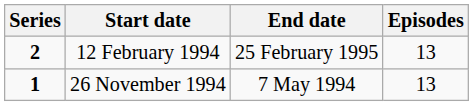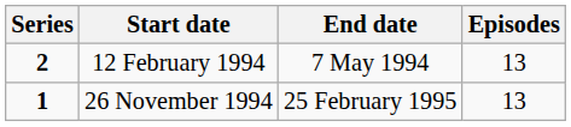 <table class="wikitable" style="text-align:center;">
 <tr>
 <th>Series</th>
 <th>Start date</th>
 <th>End date</th>
 <th>Episodes</th>
 </tr>
 <tr>
 <td><strong>2</strong></td>
 <td>12 February 1994</td>
-<td>25 February 1995</td>
+<td>7 May 1994</td>
 <td>13</td>
 </tr>
 <tr>
 <td><strong>1</strong></td>
 <td>26 November 1994</td>
-<td>7 May 1994</td>
+<td>25 February 1995</td>
 <td>13</td>
 </tr>
 </table>
